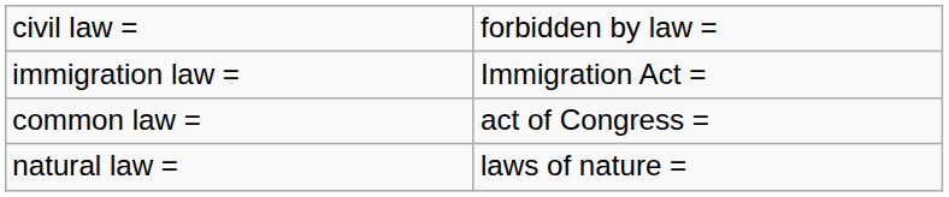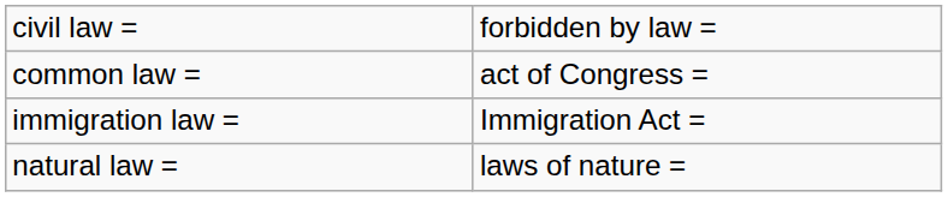 <table class="wikitable">
 <tr>
 <td width="250">civil law = </td>
 <td width="250">forbidden by law = </td>
 </tr>
 <tr>
+<td>common law = </td>
+<td>act of Congress = </td>
+</tr>
+<tr>
 <td>immigration law = </td>
 <td>Immigration Act = </td>
-</tr>
-<tr>
-<td>common law = </td>
-<td>act of Congress = </td>
 </tr>
 <tr>
 <td>natural law = </td>
 <td>laws of nature = </td>
 </tr>
 </table>
